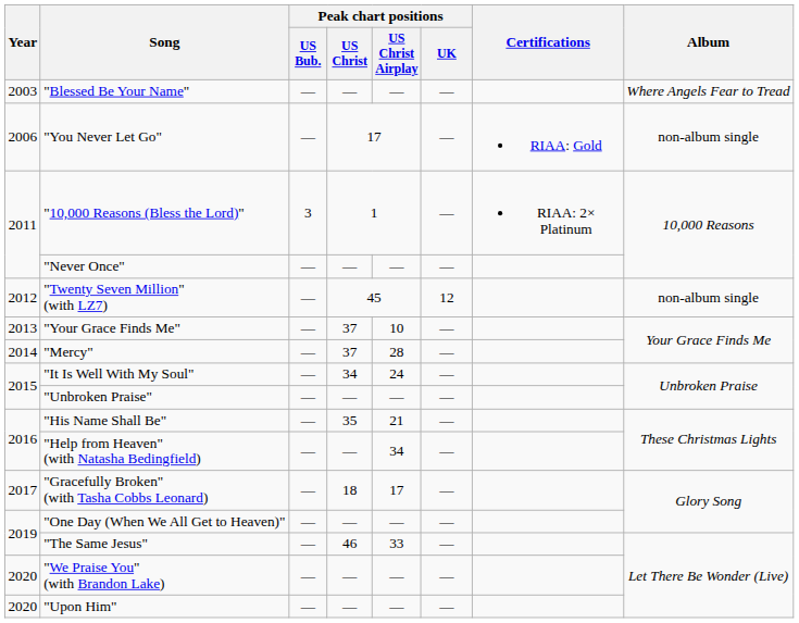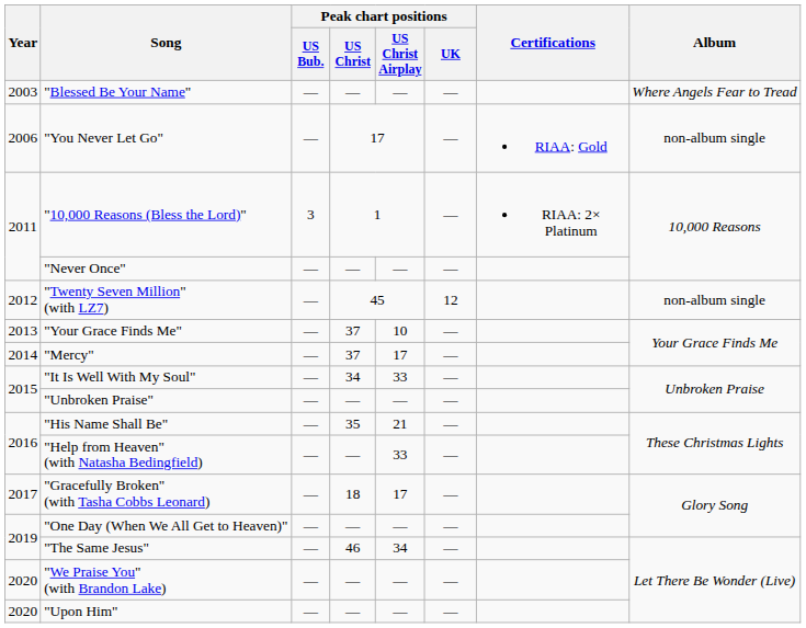 <table class="wikitable plainrowheaders" style="text-align:center;">
 <tr>
 <th scope="col" rowspan="2">Year</th>
 <th scope="col" rowspan="2">Song</th>
 <th scope="col" colspan="4">Peak chart positions</th>
 <th scope="col" rowspan="2" style="width:10em;"><a href='#'>Certifications</a></th>
 <th scope="col" rowspan="2">Album</th>
 </tr>
 <tr>
 <th scope="col" style="width:2.5em;font-size:90%;"><a href='#'>US<br>Bub.</a><br></th>
 <th scope="col" style="width:3em;font-size:90%;"><a href='#'>US<br>Christ</a><br></th>
 <th scope="col" style="width:3em;font-size:90%;"><a href='#'>US<br>Christ<br>Airplay</a><br></th>
 <th scope="col" style="width:3.5em;font-size:90%;"><a href='#'>UK</a><br></th>
 </tr>
 <tr>
 <td>2003</td>
 <td style="text-align:left;">"<a href='#'>Blessed Be Your Name</a>"</td>
 <td>—</td>
 <td>—</td>
 <td>—</td>
 <td>—</td>
 <td></td>
 <td><em>Where Angels Fear to Tread</em></td>
 </tr>
 <tr>
 <td>2006</td>
 <td style="text-align:left;">"You Never Let Go"</td>
 <td>—</td>
 <td colspan="2">17</td>
 <td>—</td>
 <td><br><ul><li><a href='#'>RIAA</a>: <a href='#'>Gold</a></li></ul></td>
 <td>non-album single</td>
 </tr>
 <tr>
 <td rowspan="2">2011</td>
 <td style="text-align:left;">"<a href='#'>10,000 Reasons (Bless the Lord)</a>"</td>
 <td>3</td>
 <td colspan="2">1</td>
 <td>—</td>
 <td><br><ul><li>RIAA: 2× Platinum</li></ul></td>
 <td rowspan="2"><em>10,000 Reasons</em></td>
 </tr>
 <tr>
 <td style="text-align:left;">"Never Once"</td>
 <td>—</td>
 <td>—</td>
 <td>—</td>
 <td>—</td>
 </tr>
 <tr>
 <td>2012</td>
 <td style="text-align:left;">"<a href='#'>Twenty Seven Million</a>"<br><span>(with <a href='#'>LZ7</a>)</span></td>
 <td>—</td>
 <td colspan="2">45</td>
 <td>12</td>
 <td></td>
 <td>non-album single</td>
 </tr>
 <tr>
 <td>2013</td>
 <td style="text-align:left;">"Your Grace Finds Me"</td>
 <td>—</td>
 <td>37</td>
 <td>10</td>
 <td>—</td>
 <td></td>
 <td rowspan=2><em>Your Grace Finds Me</em></td>
 </tr>
 <tr>
 <td>2014</td>
 <td style="text-align:left;">"Mercy"</td>
 <td>—</td>
 <td>37</td>
-<td>28</td>
+<td>17</td>
 <td>—</td>
 <td></td>
 </tr>
 <tr>
 <td rowspan="2">2015</td>
 <td style="text-align:left;">"It Is Well With My Soul"</td>
 <td>—</td>
 <td>34</td>
-<td>24</td>
+<td>33</td>
 <td>—</td>
 <td></td>
 <td rowspan="2"><em>Unbroken Praise</em></td>
 </tr>
 <tr>
 <td style="text-align:left;">"Unbroken Praise"</td>
 <td>—</td>
 <td>—</td>
 <td>—</td>
 <td>—</td>
 <td></td>
 </tr>
 <tr>
 <td rowspan="2">2016</td>
 <td style="text-align:left;">"His Name Shall Be"</td>
 <td>—</td>
 <td>35</td>
 <td>21</td>
 <td>—</td>
 <td></td>
 <td rowspan="2"><em>These Christmas Lights</em></td>
 </tr>
 <tr>
 <td style="text-align:left;">"Help from Heaven"<br><span>(with <a href='#'>Natasha Bedingfield</a>)</span></td>
 <td>—</td>
 <td>—</td>
-<td>34</td>
+<td>33</td>
 <td>—</td>
 </tr>
 <tr>
 <td>2017</td>
 <td style="text-align:left;">"Gracefully Broken"<br><span>(with <a href='#'>Tasha Cobbs Leonard</a>)</span></td>
 <td>—</td>
 <td>18</td>
 <td>17</td>
 <td>—</td>
 <td></td>
 <td rowspan="2"><em>Glory Song</em></td>
 </tr>
 <tr>
 <td rowspan="2">2019</td>
 <td style="text-align:left;">"One Day (When We All Get to Heaven)"</td>
 <td>—</td>
 <td>—</td>
 <td>—</td>
 <td>—</td>
 <td></td>
 </tr>
 <tr>
 <td style="text-align:left;">"The Same Jesus"</td>
 <td>—</td>
 <td>46</td>
-<td>33</td>
+<td>34</td>
 <td>—</td>
 <td></td>
 <td rowspan="3"><em>Let There Be Wonder (Live)</em></td>
 </tr>
 <tr>
 <td>2020</td>
 <td style="text-align:left;">"<a href='#'>We Praise You</a>"<br><span>(with <a href='#'>Brandon Lake</a>)</span></td>
 <td>—</td>
 <td>—</td>
 <td>—</td>
 <td>—</td>
 <td></td>
 </tr>
 <tr>
 <td>2020</td>
 <td style="text-align:left;">"Upon Him"<br><span></span></td>
 <td>—</td>
 <td>—</td>
 <td>—</td>
 <td>—</td>
 <td></td>
 </tr>
 </table>
